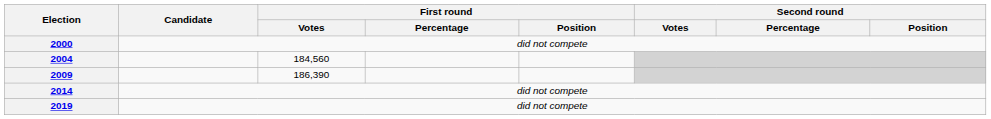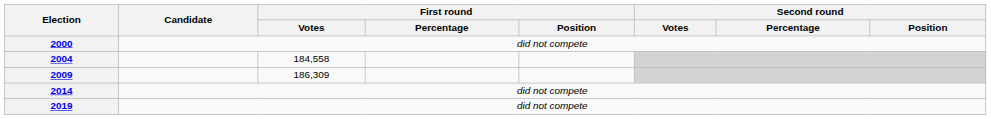 <table class=wikitable width=100%>
 <tr>
 <th rowspan=2>Election</th>
 <th rowspan=2>Candidate</th>
 <th colspan=3>First round</th>
 <th colspan=3>Second round</th>
 </tr>
 <tr>
 <th>Votes</th>
 <th>Percentage</th>
 <th>Position</th>
 <th>Votes</th>
 <th>Percentage</th>
 <th>Position</th>
 </tr>
 <tr align=center>
 <th><a href='#'>2000</a></th>
 <td colspan=7><em>did not compete</em></td>
 </tr>
 <tr align=center>
 <th><a href='#'>2004</a></th>
 <td></td>
-<td>184,560</td>
+<td>184,558</td>
 <td></td>
 <td></td>
 <td bgcolor=lightgrey colspan=3></td>
 </tr>
 <tr align=center>
 <th><a href='#'>2009</a></th>
 <td></td>
-<td>186,390</td>
+<td>186,309</td>
 <td></td>
 <td></td>
 <td bgcolor=lightgrey colspan=3></td>
 </tr>
 <tr align=center>
 <th><a href='#'>2014</a></th>
 <td colspan=7><em>did not compete</em></td>
 </tr>
 <tr align=center>
 <th><a href='#'>2019</a></th>
 <td colspan=7><em>did not compete</em></td>
 </tr>
 </table>
